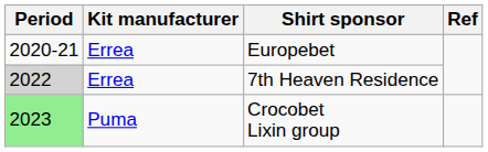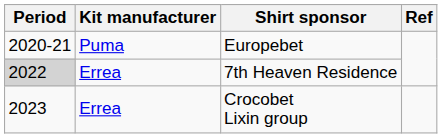 <table class="wikitable">
 <tr>
 <th>Period</th>
 <th>Kit manufacturer</th>
 <th>Shirt sponsor</th>
 <th>Ref</th>
 </tr>
 <tr>
 <td>2020-21</td>
-<td><a href='#'>Errea</a></td>
+<td><a href='#'>Puma</a></td>
 <td>Europebet</td>
 <td rowspan="2"></td>
 </tr>
 <tr>
 <td style="background: lightgrey;">2022</td>
 <td><a href='#'>Errea</a></td>
 <td>7th Heaven Residence</td>
 </tr>
 <tr>
-<td style="background: lightgreen;">2023</td>
-<td><a href='#'>Puma</a></td>
+<td>2023</td>
+<td><a href='#'>Errea</a></td>
 <td>Crocobet<br>Lixin group</td>
 </tr>
 </table>
